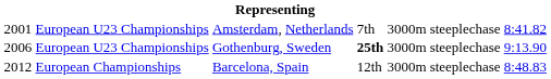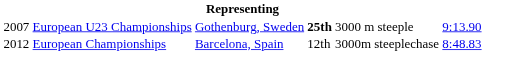 <table>
 <tr>
 <th colspan="6">Representing </th>
 </tr>
 <tr>
-<td>2001</td>
-<td><a href='#'>European U23 Championships</a></td>
-<td><a href='#'>Amsterdam</a>, <a href='#'>Netherlands</a></td>
-<td>7th</td>
-<td>3000m steeplechase</td>
-<td><a href='#'>8:41.82</a></td>
-</tr>
-<tr>
-<td>2006</td>
+<td>2007</td>
 <td><a href='#'>European U23 Championships</a></td>
 <td><a href='#'>Gothenburg, Sweden</a></td>
 <td><strong>25th</strong></td>
-<td>3000m steeplechase</td>
+<td>3000 m steeple</td>
 <td><a href='#'>9:13.90</a></td>
 </tr>
 <tr>
 <td>2012</td>
 <td><a href='#'>European Championships</a></td>
 <td><a href='#'>Barcelona, Spain</a></td>
 <td>12th</td>
 <td>3000m steeplechase</td>
 <td><a href='#'>8:48.83</a></td>
 </tr>
 </table>
